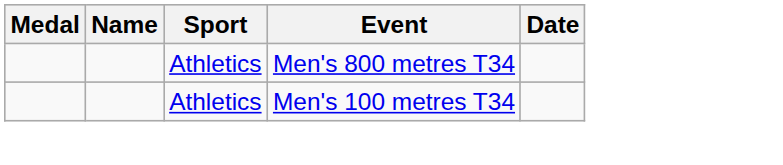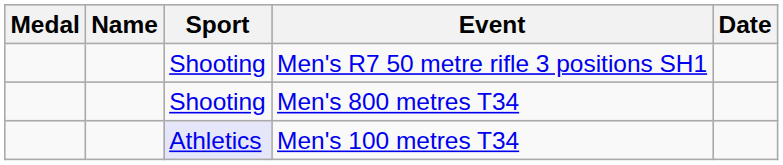 <table class="wikitable sortable" style="font-size: 95%">
 <tr>
 <th>Medal</th>
 <th>Name</th>
 <th>Sport</th>
 <th>Event</th>
 <th>Date</th>
 </tr>
 <tr>
 <td></td>
 <td></td>
-<td><a href='#'>Athletics</a></td>
+<td><a href='#'>Shooting</a></td>
+<td><a href='#'>Men's R7 50 metre rifle 3 positions SH1</a></td>
+<td></td>
+</tr>
+<tr>
+<td></td>
+<td></td>
+<td><a href='#'>Shooting</a></td>
 <td><a href='#'>Men's 800 metres T34</a></td>
 <td></td>
 </tr>
 <tr>
 <td></td>
 <td></td>
-<td><a href='#'>Athletics</a></td>
+<td style="background: lavender;"><a href='#'>Athletics</a></td>
 <td><a href='#'>Men's 100 metres T34</a></td>
 <td></td>
 </tr>
 </table>
